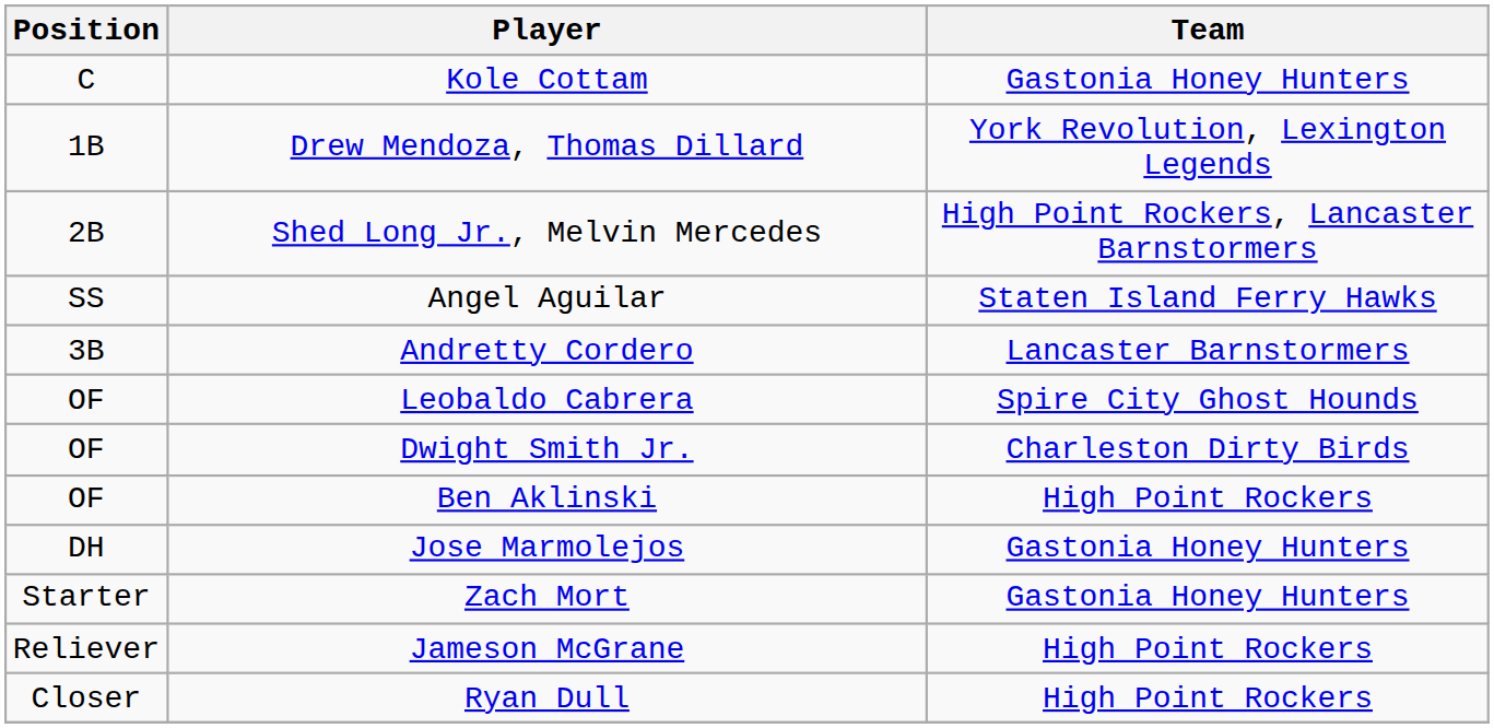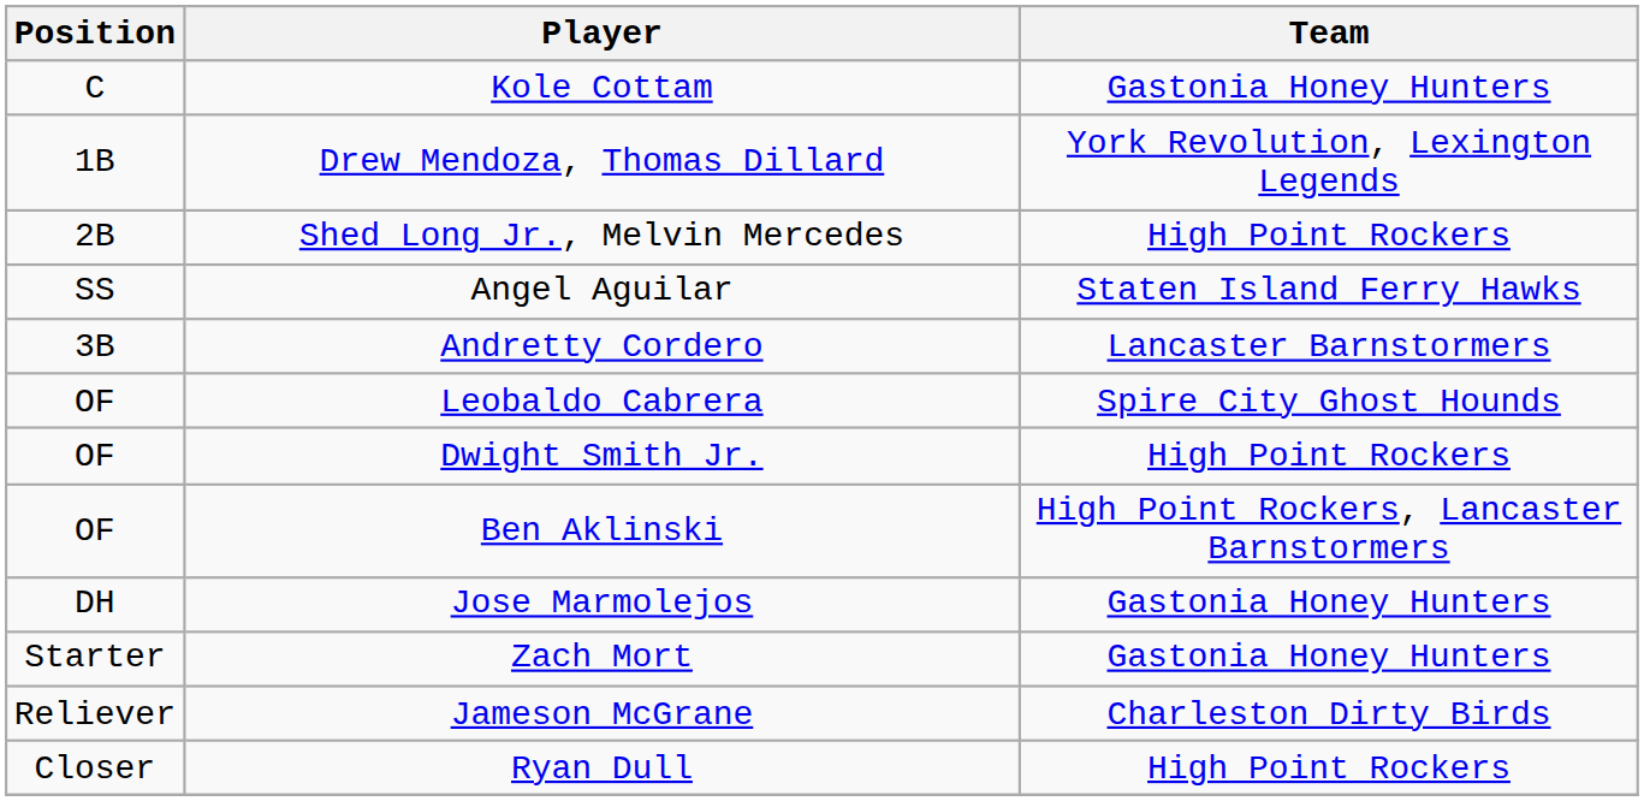 <table class="wikitable"  style="width:50%; text-align:center;">
 <tr>
 <th style="width:5%;">Position</th>
 <th style="width:55%;">Player</th>
 <th style="width:55%;">Team</th>
 </tr>
 <tr>
 <td>C</td>
 <td><a href='#'>Kole Cottam</a></td>
 <td><a href='#'>Gastonia Honey Hunters</a></td>
 </tr>
 <tr>
 <td>1B</td>
 <td><a href='#'>Drew Mendoza</a>, <a href='#'>Thomas Dillard</a></td>
 <td><a href='#'>York Revolution</a>, <a href='#'>Lexington Legends</a></td>
 </tr>
 <tr>
 <td>2B</td>
 <td><a href='#'>Shed Long Jr.</a>, Melvin Mercedes</td>
-<td><a href='#'>High Point Rockers</a>, <a href='#'>Lancaster Barnstormers</a></td>
+<td><a href='#'>High Point Rockers</a></td>
 </tr>
 <tr>
 <td>SS</td>
 <td>Angel Aguilar</td>
 <td><a href='#'>Staten Island Ferry Hawks</a></td>
 </tr>
 <tr>
 <td>3B</td>
 <td><a href='#'>Andretty Cordero</a></td>
 <td><a href='#'>Lancaster Barnstormers</a></td>
 </tr>
 <tr>
 <td>OF</td>
 <td><a href='#'>Leobaldo Cabrera</a></td>
 <td><a href='#'>Spire City Ghost Hounds</a></td>
 </tr>
 <tr>
 <td>OF</td>
 <td><a href='#'>Dwight Smith Jr.</a></td>
-<td><a href='#'>Charleston Dirty Birds</a></td>
+<td><a href='#'>High Point Rockers</a></td>
 </tr>
 <tr>
 <td>OF</td>
 <td><a href='#'>Ben Aklinski</a></td>
-<td><a href='#'>High Point Rockers</a></td>
+<td><a href='#'>High Point Rockers</a>, <a href='#'>Lancaster Barnstormers</a></td>
 </tr>
 <tr>
 <td>DH</td>
 <td><a href='#'>Jose Marmolejos</a></td>
 <td><a href='#'>Gastonia Honey Hunters</a></td>
 </tr>
 <tr>
 <td>Starter</td>
 <td><a href='#'>Zach Mort</a></td>
 <td><a href='#'>Gastonia Honey Hunters</a></td>
 </tr>
 <tr>
 <td>Reliever</td>
 <td><a href='#'>Jameson McGrane</a></td>
-<td><a href='#'>High Point Rockers</a></td>
+<td><a href='#'>Charleston Dirty Birds</a></td>
 </tr>
 <tr>
 <td>Closer</td>
 <td><a href='#'>Ryan Dull</a></td>
 <td><a href='#'>High Point Rockers</a></td>
 </tr>
 <tr>
 </tr>
 </table>
